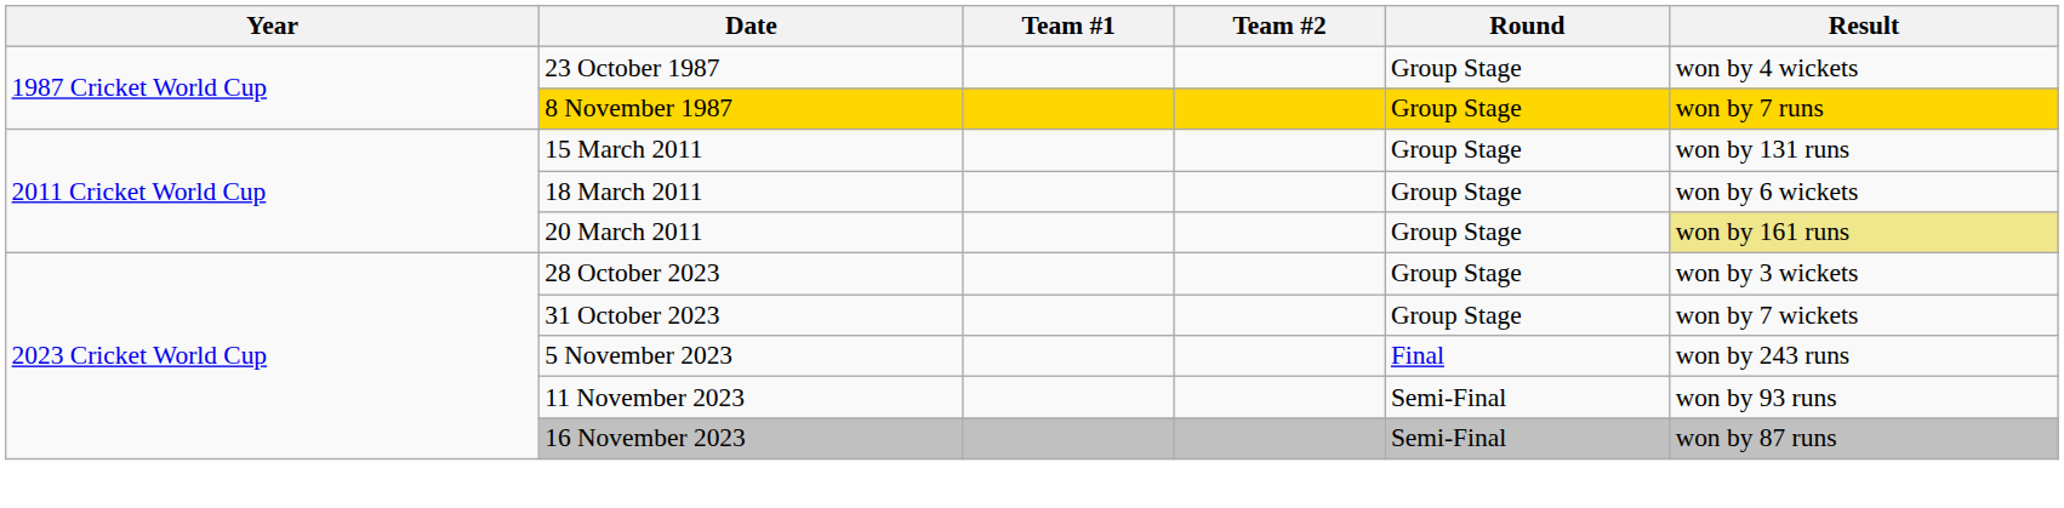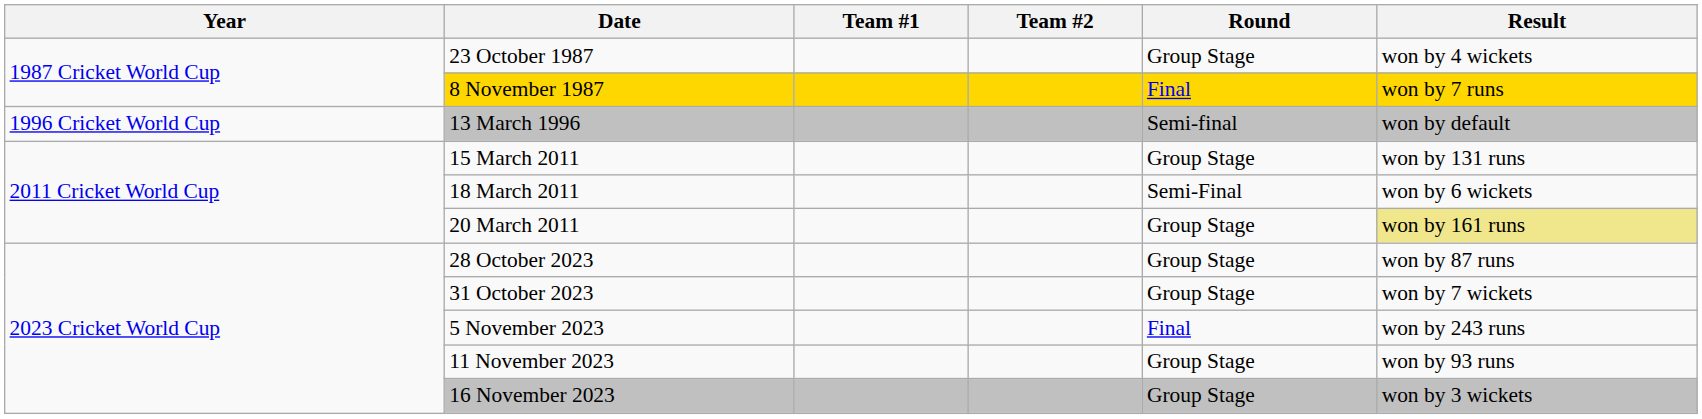 <table class="wikitable" style="text-align:left; width:100%;">
 <tr>
 <th>Year</th>
 <th>Date</th>
 <th>Team #1</th>
 <th>Team #2</th>
 <th>Round</th>
 <th>Result</th>
 </tr>
 <tr>
 <td rowspan=2><a href='#'>1987 Cricket World Cup</a></td>
 <td>23 October 1987</td>
 <td></td>
 <td></td>
 <td>Group Stage</td>
 <td> won by 4 wickets</td>
 </tr>
 <tr bgcolor=gold>
 <td>8 November 1987</td>
 <td></td>
 <td></td>
-<td>Group Stage</td>
+<td><a href='#'>Final</a></td>
 <td> won by 7 runs</td>
+</tr>
+<tr>
+<td><a href='#'>1996 Cricket World Cup</a></td>
+<td bgcolor=silver>13 March 1996</td>
+<td bgcolor=silver></td>
+<td bgcolor=silver></td>
+<td bgcolor=silver>Semi-final</td>
+<td bgcolor=silver> won by default</td>
 </tr>
 <tr>
 <td rowspan=3><a href='#'>2011 Cricket World Cup</a></td>
 <td>15 March 2011</td>
 <td></td>
 <td></td>
 <td>Group Stage</td>
 <td> won by 131 runs</td>
 </tr>
 <tr>
 <td>18 March 2011</td>
 <td></td>
 <td></td>
-<td>Group Stage</td>
+<td>Semi-Final</td>
 <td> won by 6 wickets</td>
 </tr>
 <tr>
 <td>20 March 2011</td>
 <td></td>
 <td></td>
 <td>Group Stage</td>
 <td style="background: khaki;"> won by 161 runs</td>
 </tr>
 <tr>
 <td rowspan=5><a href='#'>2023 Cricket World Cup</a></td>
 <td>28 October 2023</td>
 <td></td>
 <td></td>
 <td>Group Stage</td>
-<td> won by 3 wickets</td>
+<td> won by 87 runs</td>
 </tr>
 <tr>
 <td>31 October 2023</td>
 <td></td>
 <td></td>
 <td>Group Stage</td>
 <td> won by 7 wickets</td>
 </tr>
 <tr>
 <td>5 November 2023</td>
 <td></td>
 <td></td>
 <td><a href='#'>Final</a></td>
 <td> won by 243 runs</td>
 </tr>
 <tr>
 <td>11 November 2023</td>
 <td></td>
 <td></td>
-<td>Semi-Final</td>
+<td>Group Stage</td>
 <td> won by 93 runs</td>
 </tr>
 <tr bgcolor=silver>
 <td>16 November 2023</td>
 <td></td>
 <td></td>
-<td>Semi-Final</td>
-<td> won by 87 runs</td>
+<td>Group Stage</td>
+<td> won by 3 wickets</td>
 </tr>
 </table>
